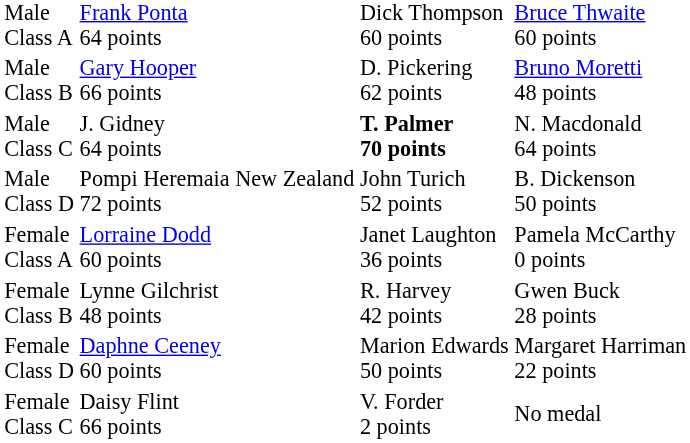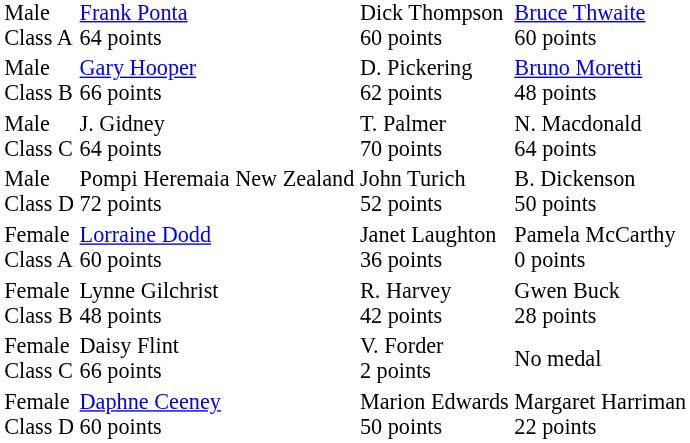 <table>
 <tr>
 <td>Male <br> Class A</td>
 <td><a href='#'>Frank Ponta</a> <br> 64 points</td>
 <td>Dick Thompson  <br> 60 points</td>
 <td><a href='#'>Bruce Thwaite</a>  <br> 60 points</td>
 </tr>
 <tr>
 <td>Male <br> Class B</td>
 <td><a href='#'>Gary Hooper</a>  <br> 66 points</td>
 <td>D. Pickering  <br> 62 points</td>
 <td><a href='#'>Bruno Moretti</a>  <br> 48 points</td>
 </tr>
 <tr>
 <td>Male <br> Class C</td>
 <td>J. Gidney  <br> 64 points</td>
-<td><strong>T. Palmer  <br> 70 points</strong></td>
+<td>T. Palmer  <br> 70 points</td>
 <td>N. Macdonald   <br> 64 points</td>
 </tr>
 <tr>
 <td>Male <br> Class D</td>
 <td>Pompi Heremaia New Zealand <br> 72 points</td>
 <td>John Turich  <br> 52 points</td>
 <td>B. Dickenson  <br> 50 points</td>
 </tr>
 <tr>
 <td>Female <br> Class A</td>
 <td><a href='#'>Lorraine Dodd</a>  <br> 60 points</td>
 <td>Janet Laughton  <br> 36 points</td>
 <td>Pamela McCarthy  <br> 0 points</td>
 </tr>
 <tr>
 <td>Female <br> Class B</td>
 <td>Lynne Gilchrist  <br> 48 points</td>
 <td>R. Harvey  <br> 42 points</td>
 <td>Gwen Buck  <br> 28 points</td>
 </tr>
 <tr>
+<td>Female <br> Class C</td>
+<td>Daisy Flint  <br> 66 points</td>
+<td>V. Forder  <br> 2 points</td>
+<td>No medal</td>
+</tr>
+<tr>
 <td>Female <br> Class D</td>
 <td><a href='#'>Daphne Ceeney</a> <br> 60 points</td>
 <td>Marion Edwards  <br> 50 points</td>
 <td>Margaret Harriman  <br> 22 points</td>
 </tr>
-<tr>
-<td>Female <br> Class C</td>
-<td>Daisy Flint  <br> 66 points</td>
-<td>V. Forder  <br> 2 points</td>
-<td>No medal</td>
-</tr>
 </table>
